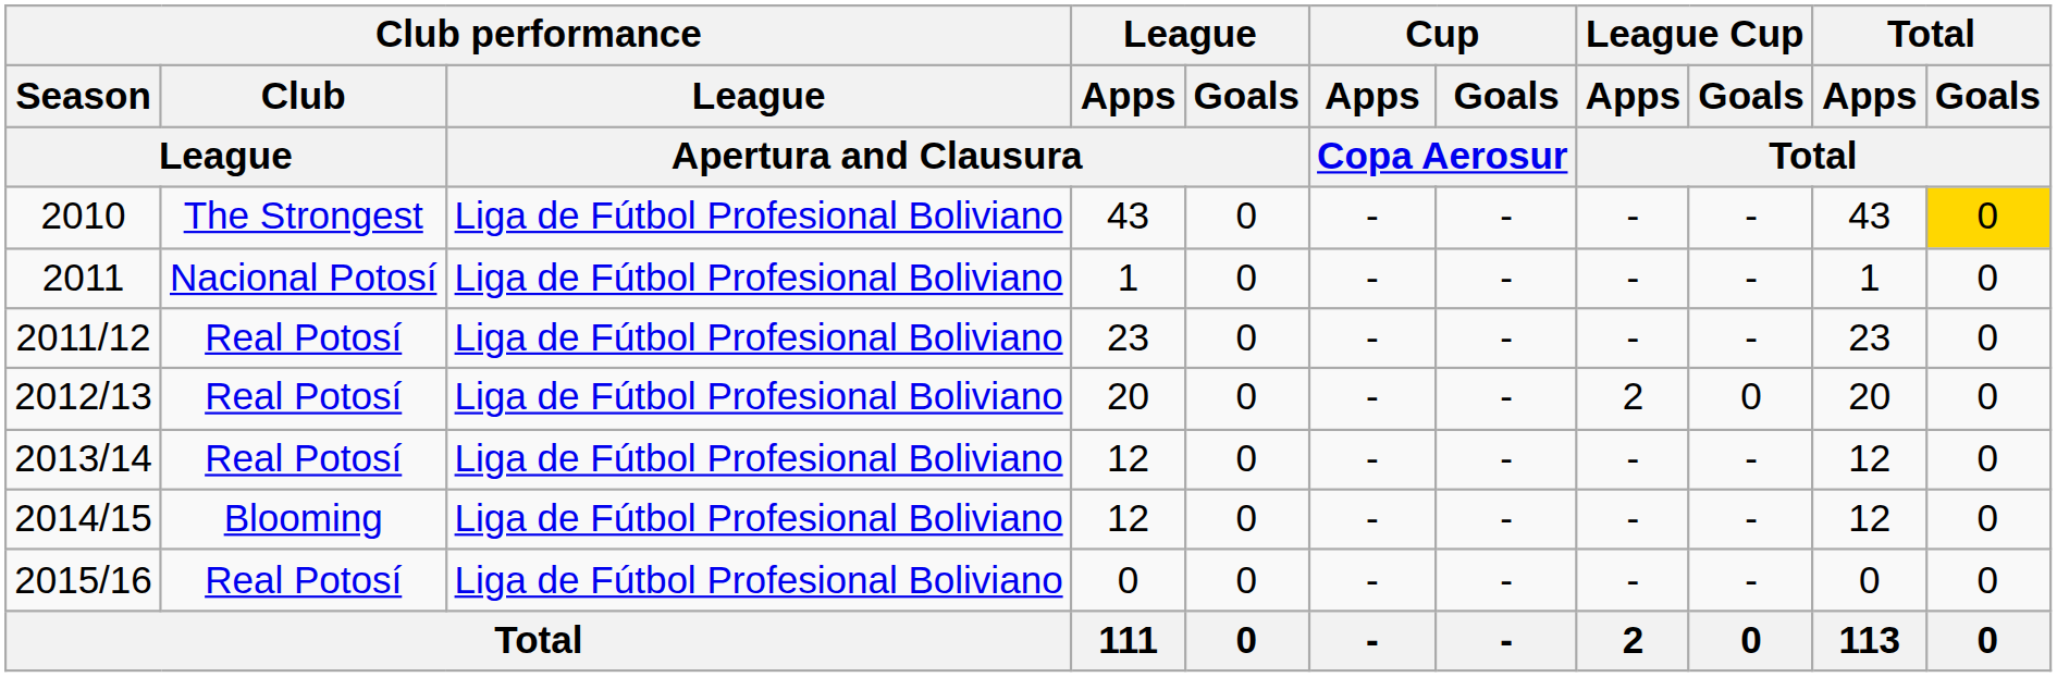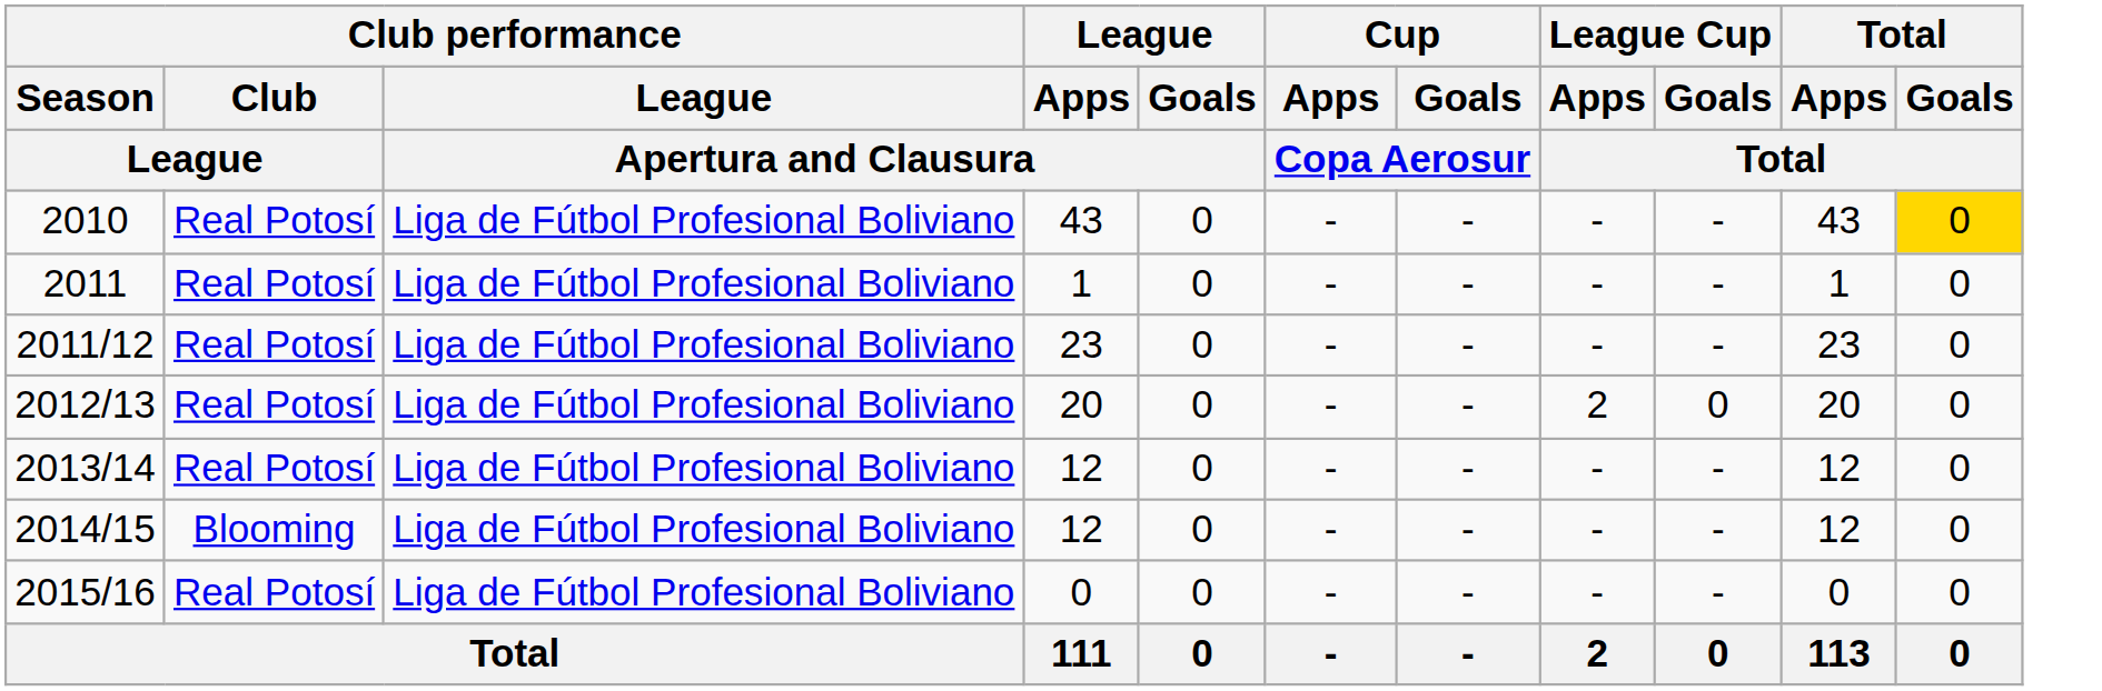 <table class="wikitable" style="text-align:center;">
 <tr>
 <th colspan=3>Club performance</th>
 <th colspan=2>League</th>
 <th colspan=2>Cup</th>
 <th colspan=2>League Cup</th>
 <th colspan=2>Total</th>
 </tr>
 <tr>
 <th>Season</th>
 <th>Club</th>
 <th>League</th>
 <th>Apps</th>
 <th>Goals</th>
 <th>Apps</th>
 <th>Goals</th>
 <th>Apps</th>
 <th>Goals</th>
 <th>Apps</th>
 <th>Goals</th>
 </tr>
 <tr>
 <th colspan=2>League</th>
 <th colspan=3>Apertura and Clausura</th>
 <th colspan=2><a href='#'>Copa Aerosur</a></th>
 <th colspan=6>Total</th>
 </tr>
 <tr>
 <td>2010</td>
-<td><a href='#'>The Strongest</a></td>
+<td><a href='#'>Real Potosí</a></td>
 <td><a href='#'>Liga de Fútbol Profesional Boliviano</a></td>
 <td>43</td>
 <td>0</td>
 <td>-</td>
 <td>-</td>
 <td>-</td>
 <td>-</td>
 <td>43</td>
 <td style="background: gold;">0</td>
 </tr>
 <tr>
 <td>2011</td>
-<td><a href='#'>Nacional Potosí</a></td>
+<td><a href='#'>Real Potosí</a></td>
 <td><a href='#'>Liga de Fútbol Profesional Boliviano</a></td>
 <td>1</td>
 <td>0</td>
 <td>-</td>
 <td>-</td>
 <td>-</td>
 <td>-</td>
 <td>1</td>
 <td>0</td>
 </tr>
 <tr>
 <td>2011/12</td>
 <td><a href='#'>Real Potosí</a></td>
 <td><a href='#'>Liga de Fútbol Profesional Boliviano</a></td>
 <td>23</td>
 <td>0</td>
 <td>-</td>
 <td>-</td>
 <td>-</td>
 <td>-</td>
 <td>23</td>
 <td>0</td>
 </tr>
 <tr>
 <td>2012/13</td>
 <td><a href='#'>Real Potosí</a></td>
 <td><a href='#'>Liga de Fútbol Profesional Boliviano</a></td>
 <td>20</td>
 <td>0</td>
 <td>-</td>
 <td>-</td>
 <td>2</td>
 <td>0</td>
 <td>20</td>
 <td>0</td>
 </tr>
 <tr>
 <td>2013/14</td>
 <td><a href='#'>Real Potosí</a></td>
 <td><a href='#'>Liga de Fútbol Profesional Boliviano</a></td>
 <td>12</td>
 <td>0</td>
 <td>-</td>
 <td>-</td>
 <td>-</td>
 <td>-</td>
 <td>12</td>
 <td>0</td>
 </tr>
 <tr>
 <td>2014/15</td>
 <td><a href='#'>Blooming</a></td>
 <td><a href='#'>Liga de Fútbol Profesional Boliviano</a></td>
 <td>12</td>
 <td>0</td>
 <td>-</td>
 <td>-</td>
 <td>-</td>
 <td>-</td>
 <td>12</td>
 <td>0</td>
 </tr>
 <tr>
 <td>2015/16</td>
 <td><a href='#'>Real Potosí</a></td>
 <td><a href='#'>Liga de Fútbol Profesional Boliviano</a></td>
 <td>0</td>
 <td>0</td>
 <td>-</td>
 <td>-</td>
 <td>-</td>
 <td>-</td>
 <td>0</td>
 <td>0</td>
 </tr>
 <tr>
 <th colspan=3>Total</th>
 <th>111</th>
 <th>0</th>
 <th>-</th>
 <th>-</th>
 <th>2</th>
 <th>0</th>
 <th>113</th>
 <th>0</th>
 </tr>
 </table>
